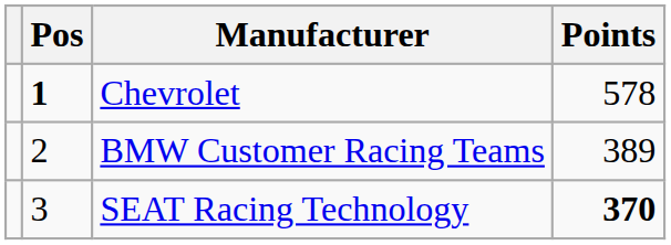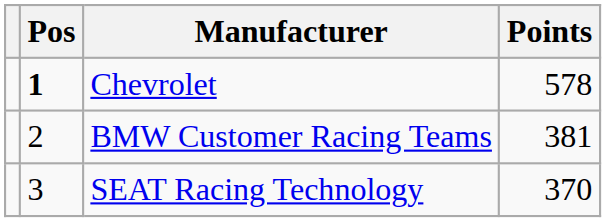 <table class="wikitable" style="font-size: 95%;">
 <tr>
 <th></th>
 <th>Pos</th>
 <th>Manufacturer</th>
 <th>Points</th>
 </tr>
 <tr>
 <td align="left"></td>
 <td><strong>1</strong></td>
 <td> <a href='#'>Chevrolet</a></td>
 <td align="right">578</td>
 </tr>
 <tr>
 <td align="left"></td>
 <td>2</td>
 <td> <a href='#'>BMW Customer Racing Teams</a></td>
-<td align="right">389</td>
+<td align="right">381</td>
 </tr>
 <tr>
 <td align="left"></td>
 <td>3</td>
 <td> <a href='#'>SEAT Racing Technology</a></td>
-<td align="right"><strong>370</strong></td>
+<td align="right">370</td>
 </tr>
 </table>
